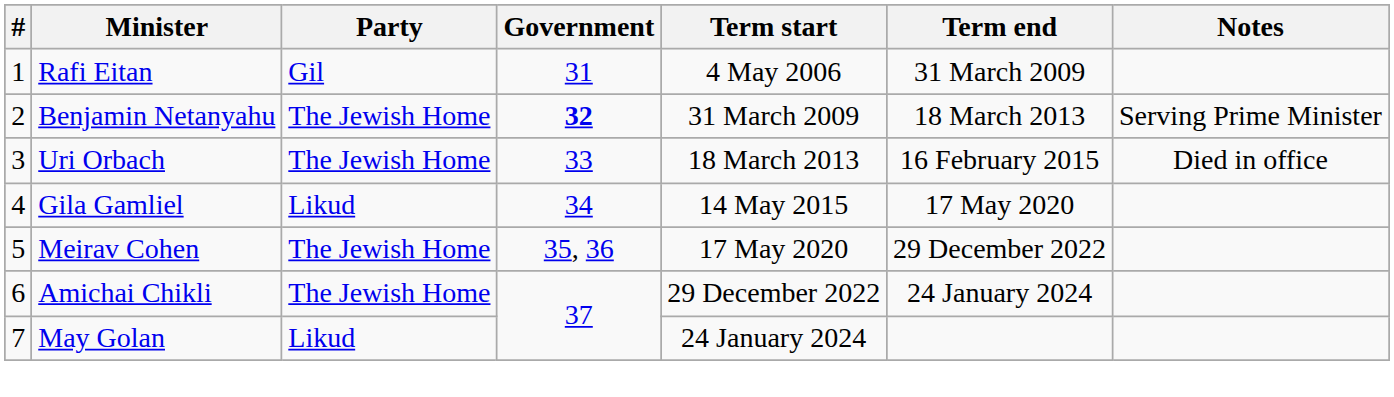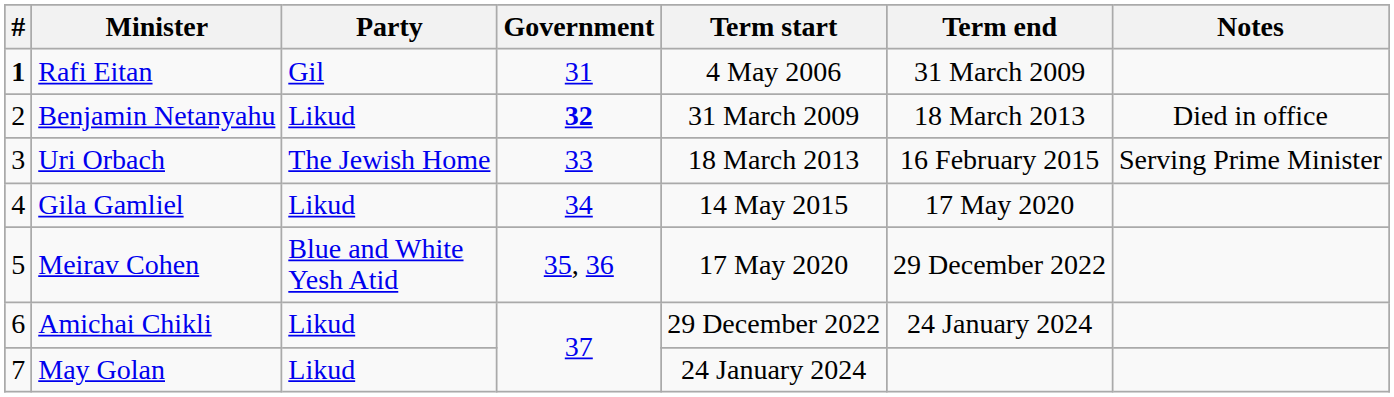 <table class=wikitable style=text-align:center>
 <tr>
 <th>#</th>
 <th>Minister</th>
 <th>Party</th>
 <th>Government</th>
 <th>Term start</th>
 <th>Term end</th>
 <th>Notes</th>
 </tr>
 <tr>
-<td>1</td>
+<td><strong>1</strong></td>
 <td align=left><a href='#'>Rafi Eitan</a></td>
 <td align=left><a href='#'>Gil</a></td>
 <td><a href='#'>31</a></td>
 <td>4 May 2006</td>
 <td>31 March 2009</td>
 <td></td>
 </tr>
 <tr>
 <td>2</td>
 <td align=left><a href='#'>Benjamin Netanyahu</a></td>
-<td align=left><a href='#'>The Jewish Home</a></td>
+<td align=left><a href='#'>Likud</a></td>
 <td><strong><a href='#'>32</a></strong></td>
 <td>31 March 2009</td>
 <td>18 March 2013</td>
-<td>Serving Prime Minister</td>
+<td>Died in office</td>
 </tr>
 <tr>
 <td>3</td>
 <td align=left><a href='#'>Uri Orbach</a></td>
 <td align=left><a href='#'>The Jewish Home</a></td>
 <td><a href='#'>33</a></td>
 <td>18 March 2013</td>
 <td>16 February 2015</td>
-<td>Died in office</td>
+<td>Serving Prime Minister</td>
 </tr>
 <tr>
 <td>4</td>
 <td align=left><a href='#'>Gila Gamliel</a></td>
 <td align=left><a href='#'>Likud</a></td>
 <td><a href='#'>34</a></td>
 <td>14 May 2015</td>
 <td>17 May 2020</td>
 <td></td>
 </tr>
 <tr>
 <td>5</td>
 <td align=left><a href='#'>Meirav Cohen</a></td>
-<td align=left><a href='#'>The Jewish Home</a></td>
+<td align=left><a href='#'>Blue and White</a><br><a href='#'>Yesh Atid</a></td>
 <td><a href='#'>35</a>, <a href='#'>36</a></td>
 <td>17 May 2020</td>
 <td>29 December 2022</td>
 <td></td>
 </tr>
 <tr>
 <td>6</td>
 <td align=left><a href='#'>Amichai Chikli</a></td>
-<td align=left><a href='#'>The Jewish Home</a></td>
+<td align=left><a href='#'>Likud</a></td>
 <td rowspan="2"><a href='#'>37</a></td>
 <td>29 December 2022</td>
 <td>24 January 2024</td>
 <td></td>
 </tr>
 <tr>
 <td>7</td>
 <td align=left><a href='#'>May Golan</a></td>
 <td align=left><a href='#'>Likud</a></td>
 <td>24 January 2024</td>
 <td></td>
 <td></td>
 </tr>
 </table>
